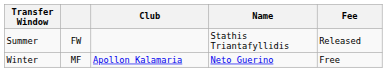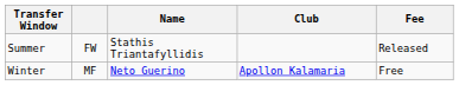 <table class="wikitable plainrowheaders">
 <tr>
 <th scope="col" style="width:6em;">Transfer Window</th>
 <th scope="col" style="width:3em;"></th>
+<th scope="col" style="width:12em;">Name</th>
 <th scope="col" style="width:13em;">Club</th>
-<th scope="col" style="width:12em;">Name</th>
 <th scope="col" style="width:7em;">Fee</th>
 </tr>
 <tr>
 <td>Summer</td>
 <td align="center">FW</td>
+<td> Stathis Triantafyllidis</td>
 <td></td>
-<td> Stathis Triantafyllidis</td>
 <td>Released</td>
 </tr>
 <tr>
 <td>Winter</td>
 <td align="center">MF</td>
+<td> <a href='#'>Neto Guerino</a></td>
 <td> <a href='#'>Apollon Kalamaria</a></td>
-<td> <a href='#'>Neto Guerino</a></td>
 <td>Free</td>
 </tr>
 </table>
